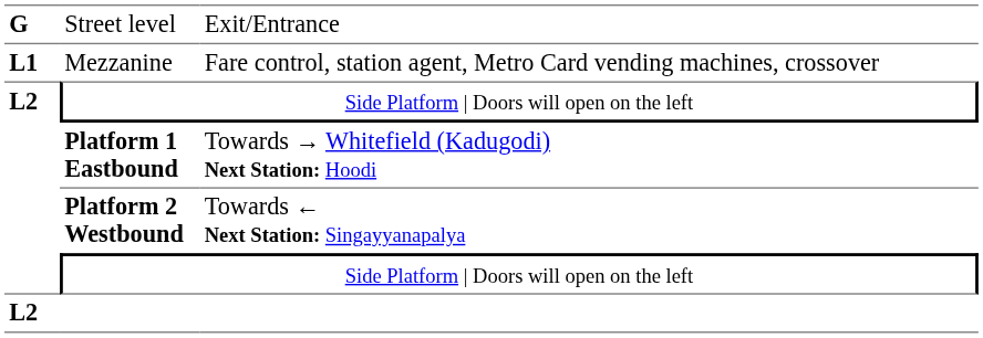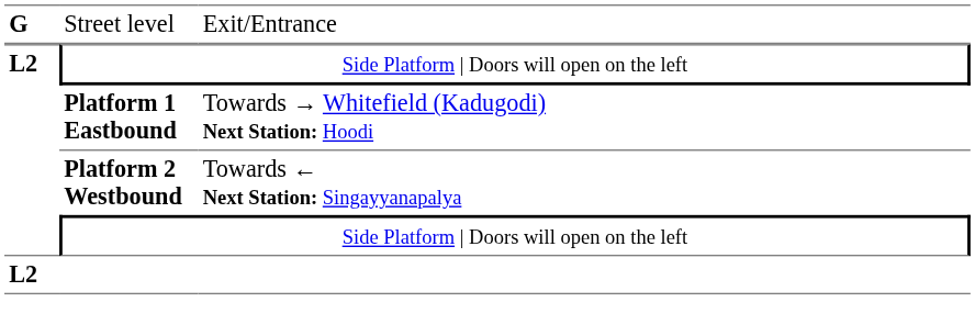 <table table border=0 cellspacing=0 cellpadding=3>
 <tr>
 <td style="border-bottom:solid 1px gray;border-top:solid 1px gray;" width=30 valign=top><strong>G</strong></td>
 <td style="border-top:solid 1px gray;border-bottom:solid 1px gray;" width=85 valign=top>Street level</td>
 <td style="border-top:solid 1px gray;border-bottom:solid 1px gray;" width=500 valign=top>Exit/Entrance</td>
-</tr>
-<tr>
-<td valign=top><strong>L1</strong></td>
-<td valign=top>Mezzanine</td>
-<td valign=top>Fare control, station agent, Metro Card vending machines, crossover<br></td>
 </tr>
 <tr>
 <td style="border-top:solid 1px gray;border-bottom:solid 1px gray;" width=30 rowspan=4 valign=top><strong>L2</strong></td>
 <td style="border-top:solid 1px gray;border-right:solid 2px black;border-left:solid 2px black;border-bottom:solid 2px black;text-align:center;" colspan=2><small><a href='#'>Side Platform</a> | Doors will open on the left </small></td>
 </tr>
 <tr>
 <td style="border-bottom:solid 1px gray;" width=85><span><strong>Platform 1</strong><br><strong>Eastbound</strong></span></td>
 <td style="border-bottom:solid 1px gray;" width=500>Towards → <a href='#'>Whitefield (Kadugodi)</a><br><small><strong>Next Station:</strong> <a href='#'>Hoodi</a></small></td>
 </tr>
 <tr>
 <td><span><strong>Platform 2 Westbound</strong></span></td>
 <td>Towards ← <br><small><strong>Next Station:</strong> <a href='#'>Singayyanapalya</a></small></td>
 </tr>
 <tr>
 <td style="border-top:solid 2px black;border-right:solid 2px black;border-left:solid 2px black;border-bottom:solid 1px gray;" colspan=2  align=center><small><a href='#'>Side Platform</a> | Doors will open on the left </small></td>
 </tr>
 <tr>
 <td style="border-bottom:solid 1px gray;" width=30 rowspan=2 valign=top><strong>L2</strong></td>
 <td style="border-bottom:solid 1px gray;" width=85></td>
 <td style="border-bottom:solid 1px gray;" width=500></td>
 </tr>
 <tr>
 </tr>
 </table>
